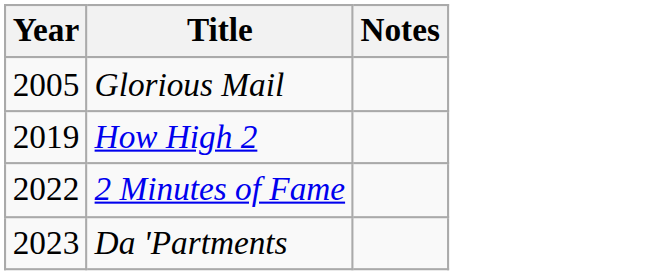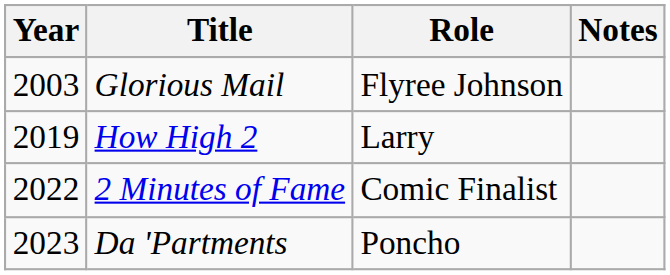 <table class="wikitable sortable">
 <tr>
 <th>Year</th>
 <th>Title</th>
+<th>Role</th>
 <th>Notes</th>
 </tr>
 <tr>
-<td>2005</td>
+<td>2003</td>
 <td><em>Glorious Mail</em></td>
+<td>Flyree Johnson</td>
 <td></td>
 </tr>
 <tr>
 <td>2019</td>
 <td><em><a href='#'>How High 2</a></em></td>
+<td>Larry</td>
 <td></td>
 </tr>
 <tr>
 <td>2022</td>
 <td><em><a href='#'>2 Minutes of Fame</a></em></td>
+<td>Comic Finalist</td>
 <td></td>
 </tr>
 <tr>
 <td>2023</td>
 <td><em>Da 'Partments</em></td>
+<td>Poncho</td>
 <td></td>
 </tr>
 </table>
